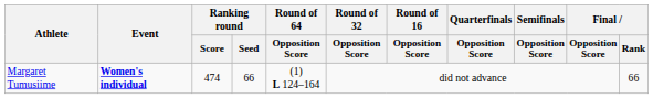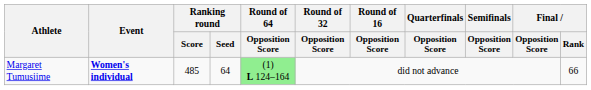 <table class="wikitable" style="font-size:90%">
 <tr>
 <th rowspan="2">Athlete</th>
 <th rowspan="2">Event</th>
 <th colspan="2">Ranking round</th>
 <th>Round of 64</th>
 <th>Round of 32</th>
 <th>Round of 16</th>
 <th>Quarterfinals</th>
 <th>Semifinals</th>
 <th colspan="2">Final / </th>
 </tr>
 <tr style="font-size:95%">
 <th>Score</th>
 <th>Seed</th>
 <th>Opposition<br>Score</th>
 <th>Opposition<br>Score</th>
 <th>Opposition<br>Score</th>
 <th>Opposition<br>Score</th>
 <th>Opposition<br>Score</th>
 <th>Opposition<br>Score</th>
 <th>Rank</th>
 </tr>
 <tr align=center>
 <td align=left><a href='#'>Margaret Tumusiime</a></td>
 <td align=left><strong><a href='#'>Women's individual</a></strong></td>
-<td>474</td>
-<td>66</td>
-<td> (1)<br><strong>L</strong> 124–164</td>
+<td>485</td>
+<td>64</td>
+<td style="background: lightgreen;"> (1)<br><strong>L</strong> 124–164</td>
 <td colspan=5>did not advance</td>
 <td>66</td>
 </tr>
 </table>
